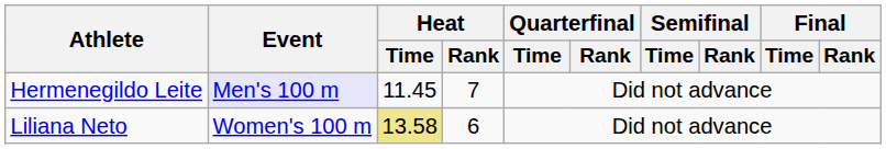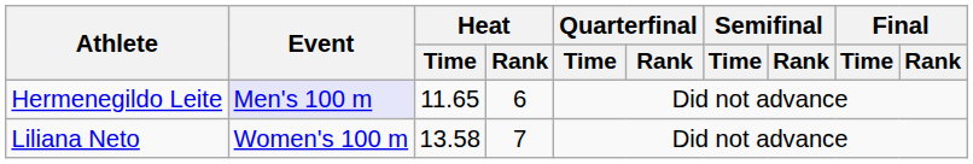 <table class=wikitable style="font-size:90%">
 <tr>
 <th rowspan="2">Athlete</th>
 <th rowspan="2">Event</th>
 <th colspan="2">Heat</th>
 <th colspan="2">Quarterfinal</th>
 <th colspan="2">Semifinal</th>
 <th colspan="2">Final</th>
 </tr>
 <tr style="font-size:95%">
 <th>Time</th>
 <th>Rank</th>
 <th>Time</th>
 <th>Rank</th>
 <th>Time</th>
 <th>Rank</th>
 <th>Time</th>
 <th>Rank</th>
 </tr>
 <tr align=center>
 <td align=left><a href='#'>Hermenegildo Leite</a></td>
 <td align=left style="background: lavender;"><a href='#'>Men's 100 m</a></td>
-<td>11.45</td>
-<td>7</td>
+<td>11.65</td>
+<td>6</td>
 <td colspan=6>Did not advance</td>
 </tr>
 <tr align=center>
 <td align=left><a href='#'>Liliana Neto</a></td>
 <td align=left><a href='#'>Women's 100 m</a></td>
-<td style="background: khaki;">13.58</td>
-<td>6</td>
+<td>13.58</td>
+<td>7</td>
 <td colspan=6>Did not advance</td>
 </tr>
 </table>
